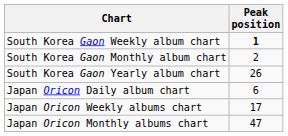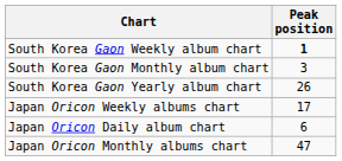 <table class="wikitable sortable">
 <tr>
 <th>Chart</th>
 <th>Peak<br>position</th>
 </tr>
 <tr>
 <td>South Korea <em><a href='#'>Gaon</a></em> Weekly album chart</td>
 <td align="center"><strong>1</strong></td>
 </tr>
 <tr>
 <td>South Korea <em>Gaon</em> Monthly album chart</td>
-<td align="center">2</td>
+<td align="center">3</td>
 </tr>
 <tr>
 <td>South Korea <em>Gaon</em> Yearly album chart</td>
 <td align="center">26</td>
 </tr>
 <tr>
+<td>Japan <em>Oricon</em> Weekly albums chart</td>
+<td align="center">17</td>
+</tr>
+<tr>
 <td>Japan <em><a href='#'>Oricon</a></em> Daily album chart</td>
 <td align="center">6</td>
-</tr>
-<tr>
-<td>Japan <em>Oricon</em> Weekly albums chart</td>
-<td align="center">17</td>
 </tr>
 <tr>
 <td>Japan <em>Oricon</em> Monthly albums chart</td>
 <td align="center">47</td>
 </tr>
 </table>
